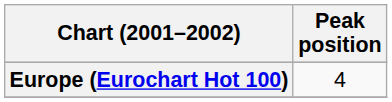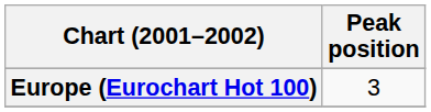 <table class="wikitable sortable plainrowheaders" style="text-align:center">
 <tr>
 <th>Chart (2001–2002)</th>
 <th>Peak<br>position</th>
 </tr>
 <tr>
 </tr>
 <tr>
 <th scope="row">Europe (<a href='#'>Eurochart Hot 100</a>)</th>
-<td>4</td>
+<td>3</td>
 </tr>
 <tr>
 </tr>
 <tr>
 </tr>
 </table>
